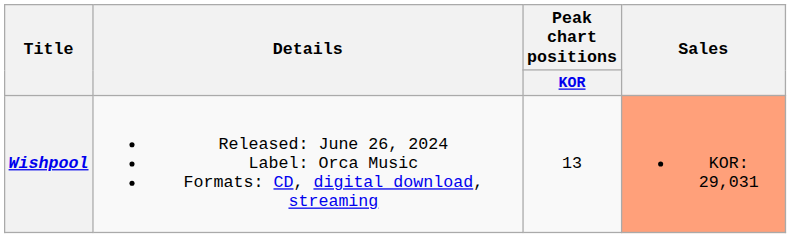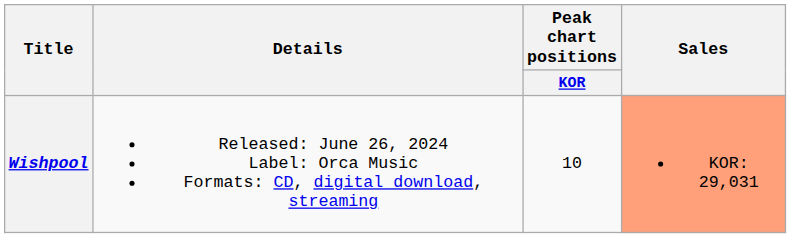 <table class="wikitable plainrowheaders" style="text-align:center">
 <tr>
 <th scope="col" rowspan="2">Title</th>
 <th scope="col" rowspan="2">Details</th>
 <th scope="col">Peak chart<br>positions</th>
 <th scope="col" rowspan="2">Sales</th>
 </tr>
 <tr>
 <th scope="col" style="font-size:90%; width:2.5em"><a href='#'>KOR</a><br></th>
 </tr>
 <tr>
 <th scope="row"><em><a href='#'>Wishpool</a></em></th>
 <td><br><ul><li>Released: June 26, 2024</li><li>Label: Orca Music</li><li>Formats: <a href='#'>CD</a>, <a href='#'>digital download</a>, <a href='#'>streaming</a></li></ul></td>
-<td>13</td>
+<td>10</td>
 <td style="background: lightsalmon;"><br><ul><li>KOR: 29,031</li></ul></td>
 </tr>
 </table>
